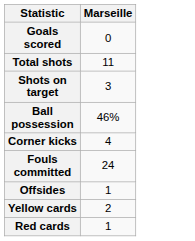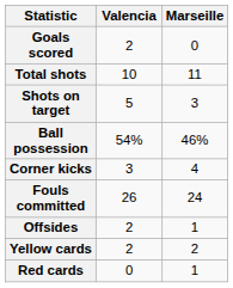 <table class="wikitable plainrowheaders" style="text-align:center">
 <tr>
 <th scope="col" style="width:100px">Statistic</th>
+<th scope="col" style="width:70px">Valencia</th>
 <th scope="col" style="width:70px">Marseille</th>
 </tr>
 <tr>
 <th scope=row>Goals scored</th>
+<td>2</td>
 <td>0</td>
 </tr>
 <tr>
 <th scope=row>Total shots</th>
+<td>10</td>
 <td>11</td>
 </tr>
 <tr>
 <th scope=row>Shots on target</th>
+<td>5</td>
 <td>3</td>
 </tr>
 <tr>
 <th scope=row>Ball possession</th>
+<td>54%</td>
 <td>46%</td>
 </tr>
 <tr>
 <th scope=row>Corner kicks</th>
+<td>3</td>
 <td>4</td>
 </tr>
 <tr>
 <th scope=row>Fouls committed</th>
+<td>26</td>
 <td>24</td>
 </tr>
 <tr>
 <th scope=row>Offsides</th>
+<td>2</td>
 <td>1</td>
 </tr>
 <tr>
 <th scope=row>Yellow cards</th>
 <td>2</td>
+<td>2</td>
 </tr>
 <tr>
 <th scope=row>Red cards</th>
+<td>0</td>
 <td>1</td>
 </tr>
 </table>
